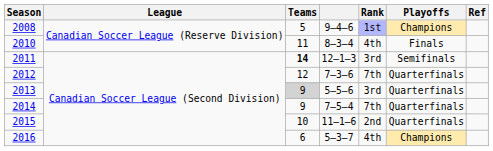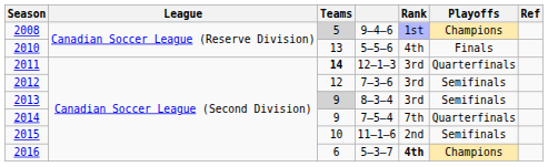 <table class="wikitable" style="text-align: center;">
 <tr>
 <th>Season</th>
 <th>League</th>
 <th>Teams</th>
 <th></th>
 <th>Rank</th>
 <th>Playoffs</th>
 <th>Ref</th>
 </tr>
 <tr>
 <td><a href='#'>2008</a></td>
 <td rowspan="2"><a href='#'>Canadian Soccer League</a> (Reserve Division)</td>
-<td>5</td>
+<td style="background: lightgrey;">5</td>
 <td>9–4–6</td>
 <td bgcolor="B3B7FF">1st</td>
 <td bgcolor="FFEBAD">Champions</td>
 <td></td>
 </tr>
 <tr>
 <td><a href='#'>2010</a></td>
-<td>11</td>
-<td>8–3–4</td>
+<td>13</td>
+<td>5–5–6</td>
 <td>4th</td>
 <td>Finals</td>
 <td></td>
 </tr>
 <tr>
 <td><a href='#'>2011</a></td>
 <td rowspan="6"><a href='#'>Canadian Soccer League</a> (Second Division)</td>
 <td><strong>14</strong></td>
 <td>12–1–3</td>
 <td>3rd</td>
-<td>Semifinals</td>
+<td>Quarterfinals</td>
 <td></td>
 </tr>
 <tr>
 <td><a href='#'>2012</a></td>
 <td>12</td>
 <td>7–3–6</td>
-<td>7th</td>
-<td>Quarterfinals</td>
+<td>3rd</td>
+<td>Semifinals</td>
 <td></td>
 </tr>
 <tr>
 <td><a href='#'>2013</a></td>
 <td style="background: lightgrey;">9</td>
-<td>5–5–6</td>
+<td>8–3–4</td>
 <td>3rd</td>
-<td>Quarterfinals</td>
+<td>Semifinals</td>
 <td></td>
 </tr>
 <tr>
 <td><a href='#'>2014</a></td>
 <td>9</td>
 <td>7–5–4</td>
 <td>7th</td>
 <td>Quarterfinals</td>
 <td></td>
 </tr>
 <tr>
 <td><a href='#'>2015</a></td>
 <td>10</td>
 <td>11–1–6</td>
 <td>2nd</td>
-<td>Quarterfinals</td>
+<td>Semifinals</td>
 <td></td>
 </tr>
 <tr>
 <td><a href='#'>2016</a></td>
 <td>6</td>
 <td>5–3–7</td>
-<td>4th</td>
+<td><strong>4th</strong></td>
 <td bgcolor="FFEBAD">Champions</td>
 <td></td>
 </tr>
 </table>
